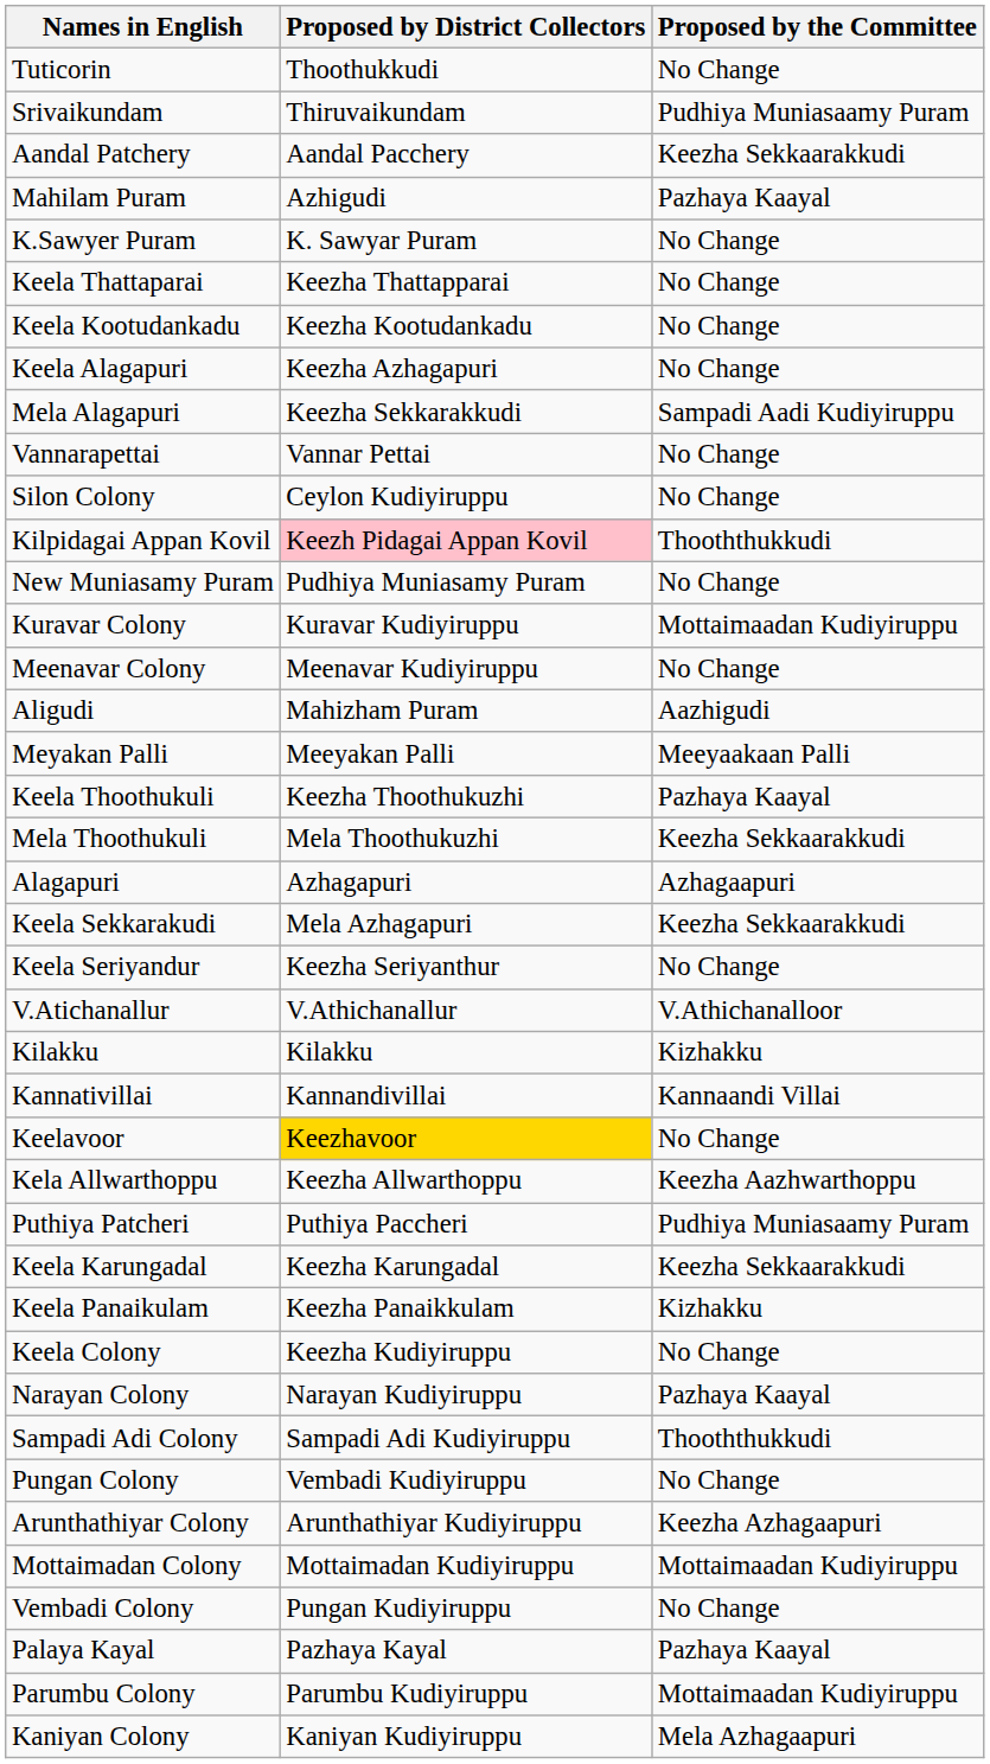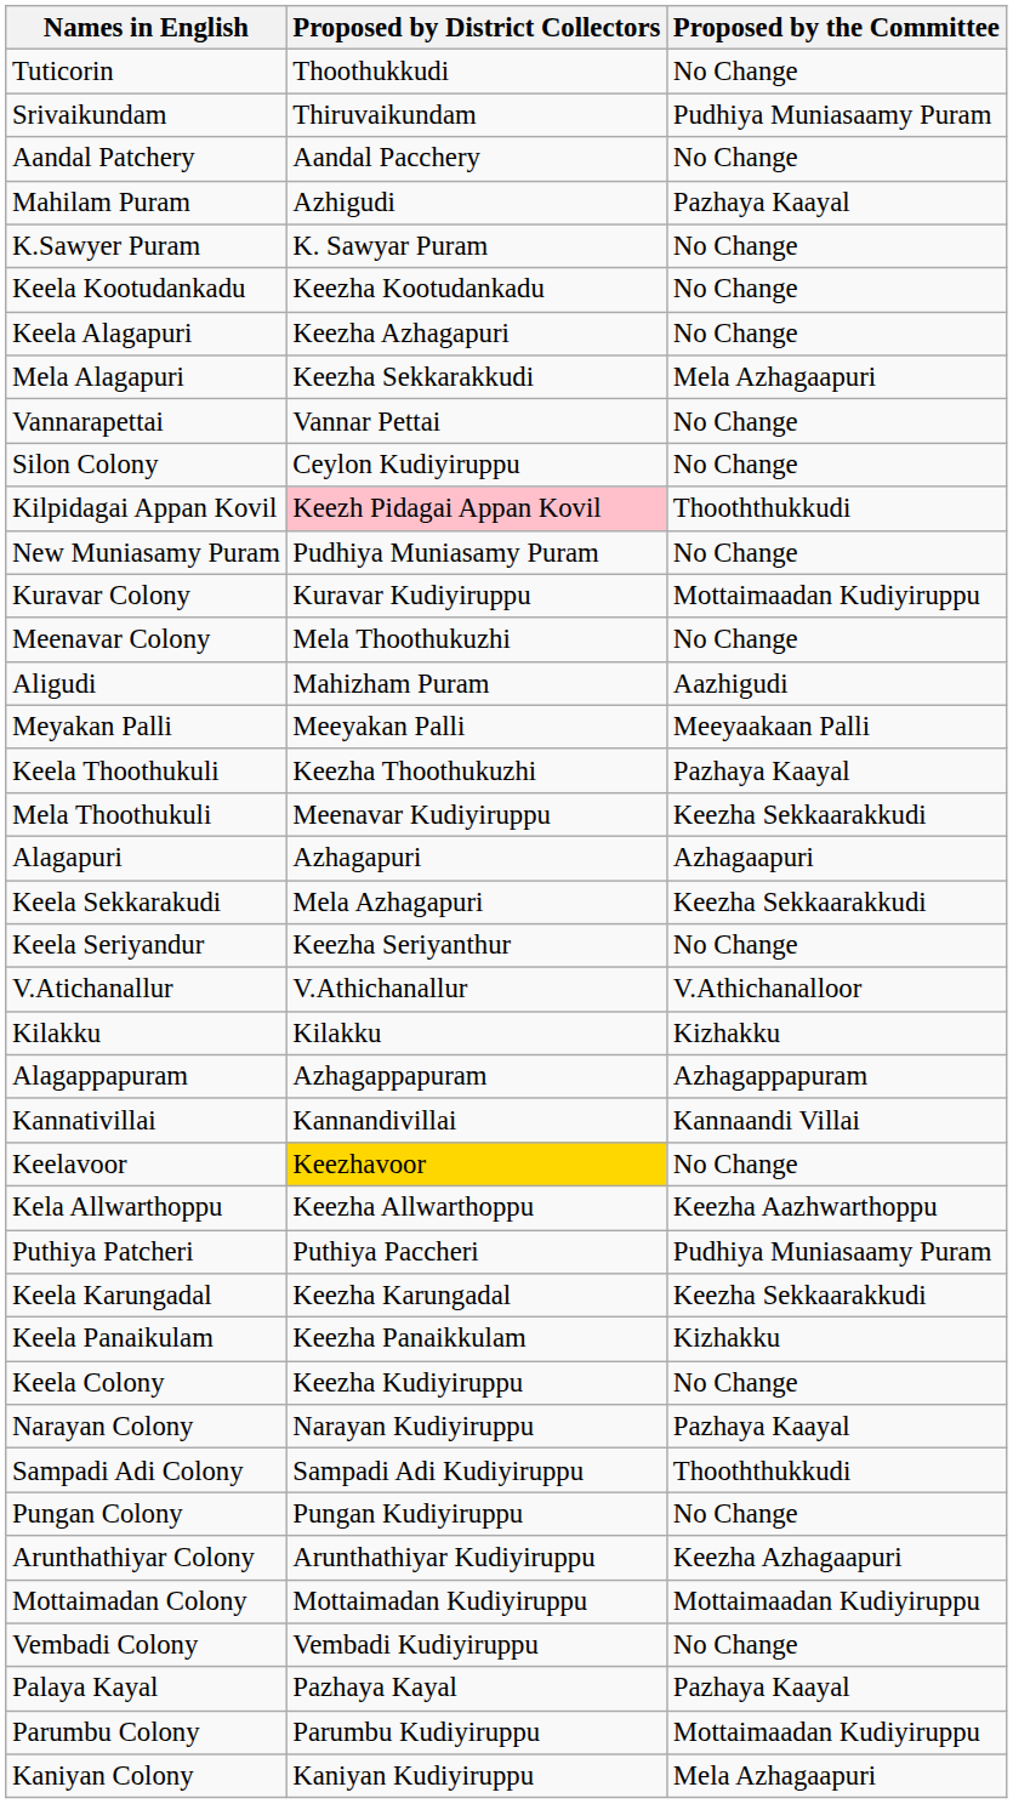 <table class="wikitable">
 <tr>
 <th>Names in English</th>
 <th>Proposed by District Collectors</th>
 <th>Proposed by the Committee</th>
 </tr>
 <tr>
 <td>Tuticorin</td>
 <td>Thoothukkudi</td>
 <td>No Change</td>
 </tr>
 <tr>
 <td>Srivaikundam</td>
 <td>Thiruvaikundam</td>
 <td>Pudhiya Muniasaamy Puram</td>
 </tr>
 <tr>
 <td>Aandal  Patchery</td>
 <td>Aandal Pacchery</td>
-<td>Keezha Sekkaarakkudi</td>
+<td>No Change</td>
 </tr>
 <tr>
 <td>Mahilam  Puram</td>
 <td>Azhigudi</td>
 <td>Pazhaya Kaayal</td>
 </tr>
 <tr>
 <td>K.Sawyer  Puram</td>
 <td>K. Sawyar Puram</td>
-<td>No Change</td>
-</tr>
-<tr>
-<td>Keela  Thattaparai</td>
-<td>Keezha Thattapparai</td>
 <td>No Change</td>
 </tr>
 <tr>
 <td>Keela  Kootudankadu</td>
 <td>Keezha Kootudankadu</td>
 <td>No Change</td>
 </tr>
 <tr>
 <td>Keela  Alagapuri</td>
 <td>Keezha Azhagapuri</td>
 <td>No Change</td>
 </tr>
 <tr>
 <td>Mela  Alagapuri</td>
 <td>Keezha Sekkarakkudi</td>
-<td>Sampadi Aadi Kudiyiruppu</td>
+<td>Mela Azhagaapuri</td>
 </tr>
 <tr>
 <td>Vannarapettai</td>
 <td>Vannar Pettai</td>
 <td>No Change</td>
 </tr>
 <tr>
 <td>Silon  Colony</td>
 <td>Ceylon Kudiyiruppu</td>
 <td>No Change</td>
 </tr>
 <tr>
 <td>Kilpidagai  Appan Kovil</td>
 <td style="background: pink;">Keezh Pidagai Appan Kovil</td>
 <td>Thooththukkudi</td>
 </tr>
 <tr>
 <td>New  Muniasamy Puram</td>
 <td>Pudhiya Muniasamy Puram</td>
 <td>No Change</td>
 </tr>
 <tr>
 <td>Kuravar  Colony</td>
 <td>Kuravar Kudiyiruppu</td>
 <td>Mottaimaadan Kudiyiruppu</td>
 </tr>
 <tr>
 <td>Meenavar  Colony</td>
-<td>Meenavar Kudiyiruppu</td>
+<td>Mela Thoothukuzhi</td>
 <td>No Change</td>
 </tr>
 <tr>
 <td>Aligudi</td>
 <td>Mahizham Puram</td>
 <td>Aazhigudi</td>
 </tr>
 <tr>
 <td>Meyakan  Palli</td>
 <td>Meeyakan Palli</td>
 <td>Meeyaakaan Palli</td>
 </tr>
 <tr>
 <td>Keela  Thoothukuli</td>
 <td>Keezha Thoothukuzhi</td>
 <td>Pazhaya Kaayal</td>
 </tr>
 <tr>
 <td>Mela  Thoothukuli</td>
-<td>Mela Thoothukuzhi</td>
+<td>Meenavar Kudiyiruppu</td>
 <td>Keezha Sekkaarakkudi</td>
 </tr>
 <tr>
 <td>Alagapuri</td>
 <td>Azhagapuri</td>
 <td>Azhagaapuri</td>
 </tr>
 <tr>
 <td>Keela  Sekkarakudi</td>
 <td>Mela Azhagapuri</td>
 <td>Keezha Sekkaarakkudi</td>
 </tr>
 <tr>
 <td>Keela  Seriyandur</td>
 <td>Keezha Seriyanthur</td>
 <td>No Change</td>
 </tr>
 <tr>
 <td>V.Atichanallur</td>
 <td>V.Athichanallur</td>
 <td>V.Athichanalloor</td>
 </tr>
 <tr>
 <td>Kilakku</td>
 <td>Kilakku</td>
 <td>Kizhakku</td>
+</tr>
+<tr>
+<td>Alagappapuram</td>
+<td>Azhagappapuram</td>
+<td>Azhagappapuram</td>
 </tr>
 <tr>
 <td>Kannativillai</td>
 <td>Kannandivillai</td>
 <td>Kannaandi Villai</td>
 </tr>
 <tr>
 <td>Keelavoor</td>
 <td style="background: gold;">Keezhavoor</td>
 <td>No Change</td>
 </tr>
 <tr>
 <td>Kela  Allwarthoppu</td>
 <td>Keezha Allwarthoppu</td>
 <td>Keezha Aazhwarthoppu</td>
 </tr>
 <tr>
 <td>Puthiya  Patcheri</td>
 <td>Puthiya Paccheri</td>
 <td>Pudhiya Muniasaamy Puram</td>
 </tr>
 <tr>
 <td>Keela  Karungadal</td>
 <td>Keezha Karungadal</td>
 <td>Keezha Sekkaarakkudi</td>
 </tr>
 <tr>
 <td>Keela  Panaikulam</td>
 <td>Keezha Panaikkulam</td>
 <td>Kizhakku</td>
 </tr>
 <tr>
 <td>Keela  Colony</td>
 <td>Keezha Kudiyiruppu</td>
 <td>No Change</td>
 </tr>
 <tr>
 <td>Narayan  Colony</td>
 <td>Narayan Kudiyiruppu</td>
 <td>Pazhaya Kaayal</td>
 </tr>
 <tr>
 <td>Sampadi  Adi Colony</td>
 <td>Sampadi Adi Kudiyiruppu</td>
 <td>Thooththukkudi</td>
 </tr>
 <tr>
 <td>Pungan  Colony</td>
-<td>Vembadi Kudiyiruppu</td>
+<td>Pungan Kudiyiruppu</td>
 <td>No Change</td>
 </tr>
 <tr>
 <td>Arunthathiyar  Colony</td>
 <td>Arunthathiyar Kudiyiruppu</td>
 <td>Keezha Azhagaapuri</td>
 </tr>
 <tr>
 <td>Mottaimadan  Colony</td>
 <td>Mottaimadan Kudiyiruppu</td>
 <td>Mottaimaadan Kudiyiruppu</td>
 </tr>
 <tr>
 <td>Vembadi  Colony</td>
-<td>Pungan Kudiyiruppu</td>
+<td>Vembadi Kudiyiruppu</td>
 <td>No Change</td>
 </tr>
 <tr>
 <td>Palaya  Kayal</td>
 <td>Pazhaya Kayal</td>
 <td>Pazhaya Kaayal</td>
 </tr>
 <tr>
 <td>Parumbu  Colony</td>
 <td>Parumbu Kudiyiruppu</td>
 <td>Mottaimaadan Kudiyiruppu</td>
 </tr>
 <tr>
 <td>Kaniyan  Colony</td>
 <td>Kaniyan Kudiyiruppu</td>
 <td>Mela Azhagaapuri</td>
 </tr>
 </table>
